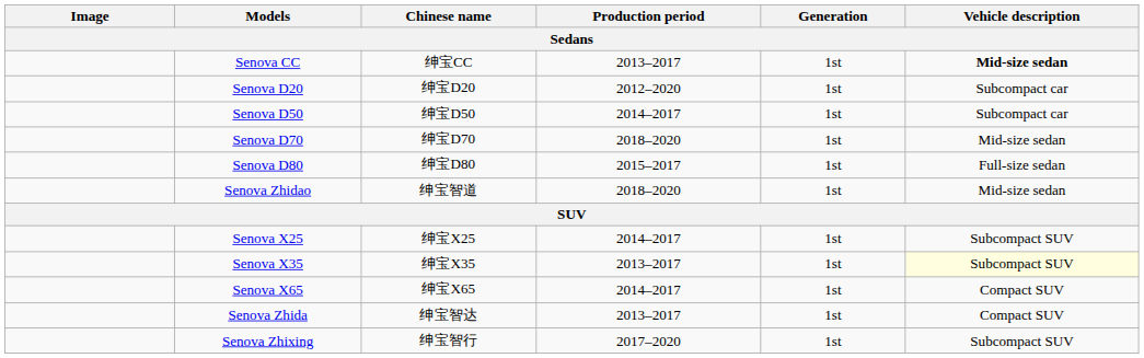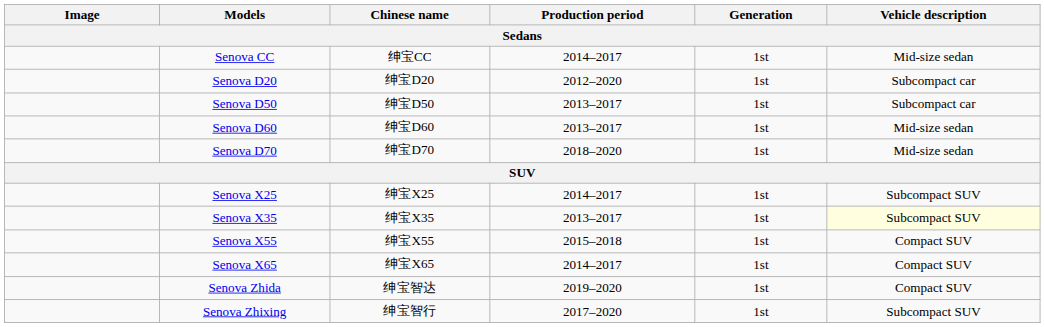 <table class="wikitable sortable" style="text-align: center; width: 100%">
 <tr>
 <th class="unsortable" width="15%">Image</th>
 <th>Models</th>
 <th>Chinese name</th>
 <th>Production period</th>
 <th class="unsortable">Generation</th>
 <th>Vehicle description</th>
 </tr>
 <tr>
 <th colspan="6">Sedans</th>
 </tr>
 <tr>
 <td></td>
 <td><a href='#'>Senova CC</a></td>
 <td>绅宝CC</td>
-<td>2013–2017</td>
+<td>2014–2017</td>
 <td>1st</td>
-<td><strong>Mid-size sedan</strong></td>
+<td>Mid-size sedan</td>
 </tr>
 <tr>
 <td></td>
 <td><a href='#'>Senova D20</a></td>
 <td>绅宝D20</td>
 <td>2012–2020</td>
 <td>1st</td>
 <td>Subcompact car</td>
 </tr>
 <tr>
 <td></td>
 <td><a href='#'>Senova D50</a></td>
 <td>绅宝D50</td>
-<td>2014–2017</td>
+<td>2013–2017</td>
 <td>1st</td>
 <td>Subcompact car</td>
 </tr>
 <tr>
 <td></td>
-<td><a href='#'>Senova D70</a></td>
-<td>绅宝D70</td>
-<td>2018–2020</td>
+<td><a href='#'>Senova D60</a></td>
+<td>绅宝D60</td>
+<td>2013–2017</td>
 <td>1st</td>
 <td>Mid-size sedan</td>
 </tr>
 <tr>
 <td></td>
-<td><a href='#'>Senova D80</a></td>
-<td>绅宝D80</td>
-<td>2015–2017</td>
-<td>1st</td>
-<td>Full-size sedan</td>
-</tr>
-<tr>
-<td></td>
-<td><a href='#'>Senova Zhidao</a></td>
-<td>绅宝智道</td>
+<td><a href='#'>Senova D70</a></td>
+<td>绅宝D70</td>
 <td>2018–2020</td>
 <td>1st</td>
 <td>Mid-size sedan</td>
 </tr>
 <tr>
 <th colspan="6">SUV</th>
 </tr>
 <tr>
 <td></td>
 <td><a href='#'>Senova X25</a></td>
 <td>绅宝X25</td>
 <td>2014–2017</td>
 <td>1st</td>
 <td>Subcompact SUV</td>
 </tr>
 <tr>
 <td></td>
 <td><a href='#'>Senova X35</a></td>
 <td>绅宝X35</td>
 <td>2013–2017</td>
 <td>1st</td>
 <td style="background: lightyellow;">Subcompact SUV</td>
 </tr>
 <tr>
 <td></td>
+<td><a href='#'>Senova X55</a></td>
+<td>绅宝X55</td>
+<td>2015–2018</td>
+<td>1st</td>
+<td>Compact SUV</td>
+</tr>
+<tr>
+<td></td>
 <td><a href='#'>Senova X65</a></td>
 <td>绅宝X65</td>
 <td>2014–2017</td>
 <td>1st</td>
 <td>Compact SUV</td>
 </tr>
 <tr>
 <td></td>
 <td><a href='#'>Senova Zhida</a></td>
 <td>绅宝智达</td>
-<td>2013–2017</td>
+<td>2019–2020</td>
 <td>1st</td>
 <td>Compact SUV</td>
 </tr>
 <tr>
 <td></td>
 <td><a href='#'>Senova Zhixing</a></td>
 <td>绅宝智行</td>
 <td>2017–2020</td>
 <td>1st</td>
 <td>Subcompact SUV</td>
 </tr>
 </table>
